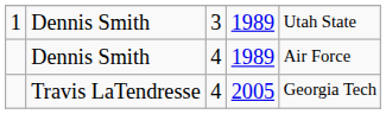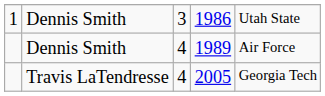 <table class="wikitable">
 <tr>
 </tr>
 <tr>
 <td>1</td>
 <td>Dennis Smith</td>
 <td>3</td>
-<td><a href='#'>1989</a></td>
+<td><a href='#'>1986</a></td>
 <td style="font-size:80%;">Utah State</td>
 </tr>
 <tr>
 <td></td>
 <td>Dennis Smith</td>
 <td>4</td>
 <td><a href='#'>1989</a></td>
 <td style="font-size:80%;">Air Force</td>
 </tr>
 <tr>
 <td></td>
 <td>Travis LaTendresse</td>
 <td>4</td>
 <td><a href='#'>2005</a></td>
 <td style="font-size:80%;">Georgia Tech</td>
 </tr>
 </table>
